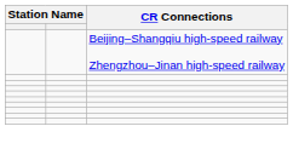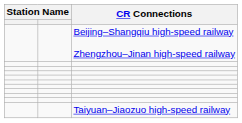 <table class="wikitable">
 <tr>
 <th colspan="2">Station Name</th>
 <th rowspan="2"><a href='#'>CR</a> Connections</th>
 </tr>
 <tr>
 <th></th>
 <th></th>
 </tr>
 <tr>
 <td></td>
 <td></td>
 <td><a href='#'>Beijing–Shangqiu high-speed railway</a><br><br><a href='#'>Zhengzhou–Jinan high-speed railway</a></td>
 </tr>
 <tr>
 <td></td>
 <td></td>
 <td></td>
 </tr>
 <tr>
 <td></td>
 <td></td>
 <td></td>
 </tr>
 <tr>
 <td></td>
 <td></td>
 <td></td>
 </tr>
 <tr>
 <td></td>
 <td></td>
 <td></td>
 </tr>
 <tr>
 <td></td>
 <td></td>
 <td></td>
 </tr>
 <tr>
 <td></td>
 <td></td>
 <td></td>
 </tr>
 <tr>
 <td></td>
 <td></td>
 <td></td>
 </tr>
 <tr>
 <td></td>
 <td></td>
 <td></td>
 </tr>
 <tr>
 <td></td>
 <td></td>
 <td></td>
 </tr>
+<tr>
+<td></td>
+<td></td>
+<td><a href='#'>Taiyuan–Jiaozuo high-speed railway</a></td>
+</tr>
 </table>
